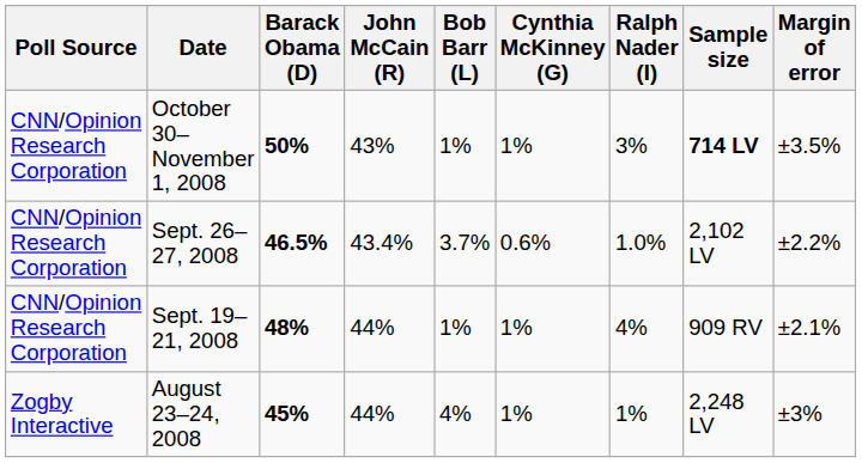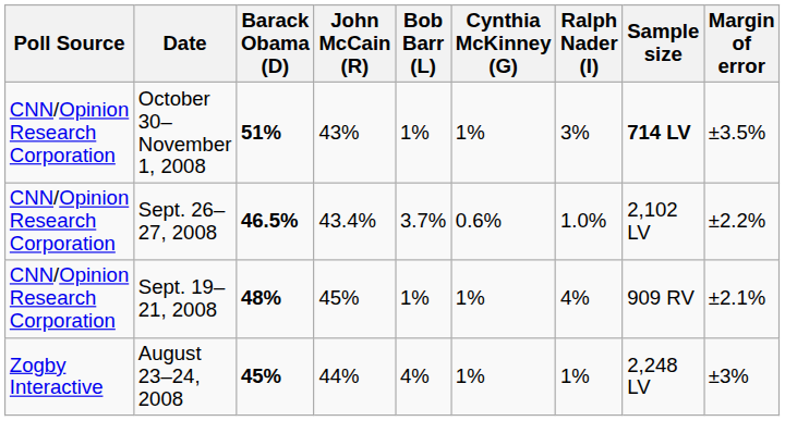 <table class="wikitable sortable">
 <tr>
 <th width="20%">Poll Source</th>
 <th width="5%">Date</th>
 <th width="10%">Barack Obama (D)</th>
 <th width="10%">John McCain (R)</th>
 <th width="10%">Bob Barr (L)</th>
 <th width="10%">Cynthia McKinney (G)</th>
 <th width="10%">Ralph Nader (I)</th>
 <th>Sample size</th>
 <th>Margin of error</th>
 </tr>
 <tr>
 <td><a href='#'>CNN</a>/<a href='#'>Opinion Research Corporation</a></td>
 <td>October 30–November 1, 2008</td>
-<td><strong>50%</strong></td>
+<td><strong>51%</strong></td>
 <td>43%</td>
 <td>1%</td>
 <td>1%</td>
 <td>3%</td>
 <td><strong>714 LV</strong></td>
 <td>±3.5%</td>
 </tr>
 <tr>
 <td><a href='#'>CNN</a>/<a href='#'>Opinion Research Corporation</a></td>
 <td>Sept. 26–27, 2008</td>
 <td><strong>46.5%</strong></td>
 <td>43.4%</td>
 <td>3.7%</td>
 <td>0.6%</td>
 <td>1.0%</td>
 <td>2,102 LV</td>
 <td>±2.2%</td>
 </tr>
 <tr>
 <td><a href='#'>CNN</a>/<a href='#'>Opinion Research Corporation</a></td>
 <td>Sept. 19–21, 2008</td>
 <td><strong>48%</strong></td>
-<td>44%</td>
+<td>45%</td>
 <td>1%</td>
 <td>1%</td>
 <td>4%</td>
 <td>909 RV</td>
 <td>±2.1%</td>
 </tr>
 <tr>
 <td><a href='#'>Zogby Interactive</a></td>
 <td>August 23–24, 2008</td>
 <td><strong>45%</strong></td>
 <td>44%</td>
 <td>4%</td>
 <td>1%</td>
 <td>1%</td>
 <td>2,248 LV</td>
 <td>±3%</td>
 </tr>
 </table>
